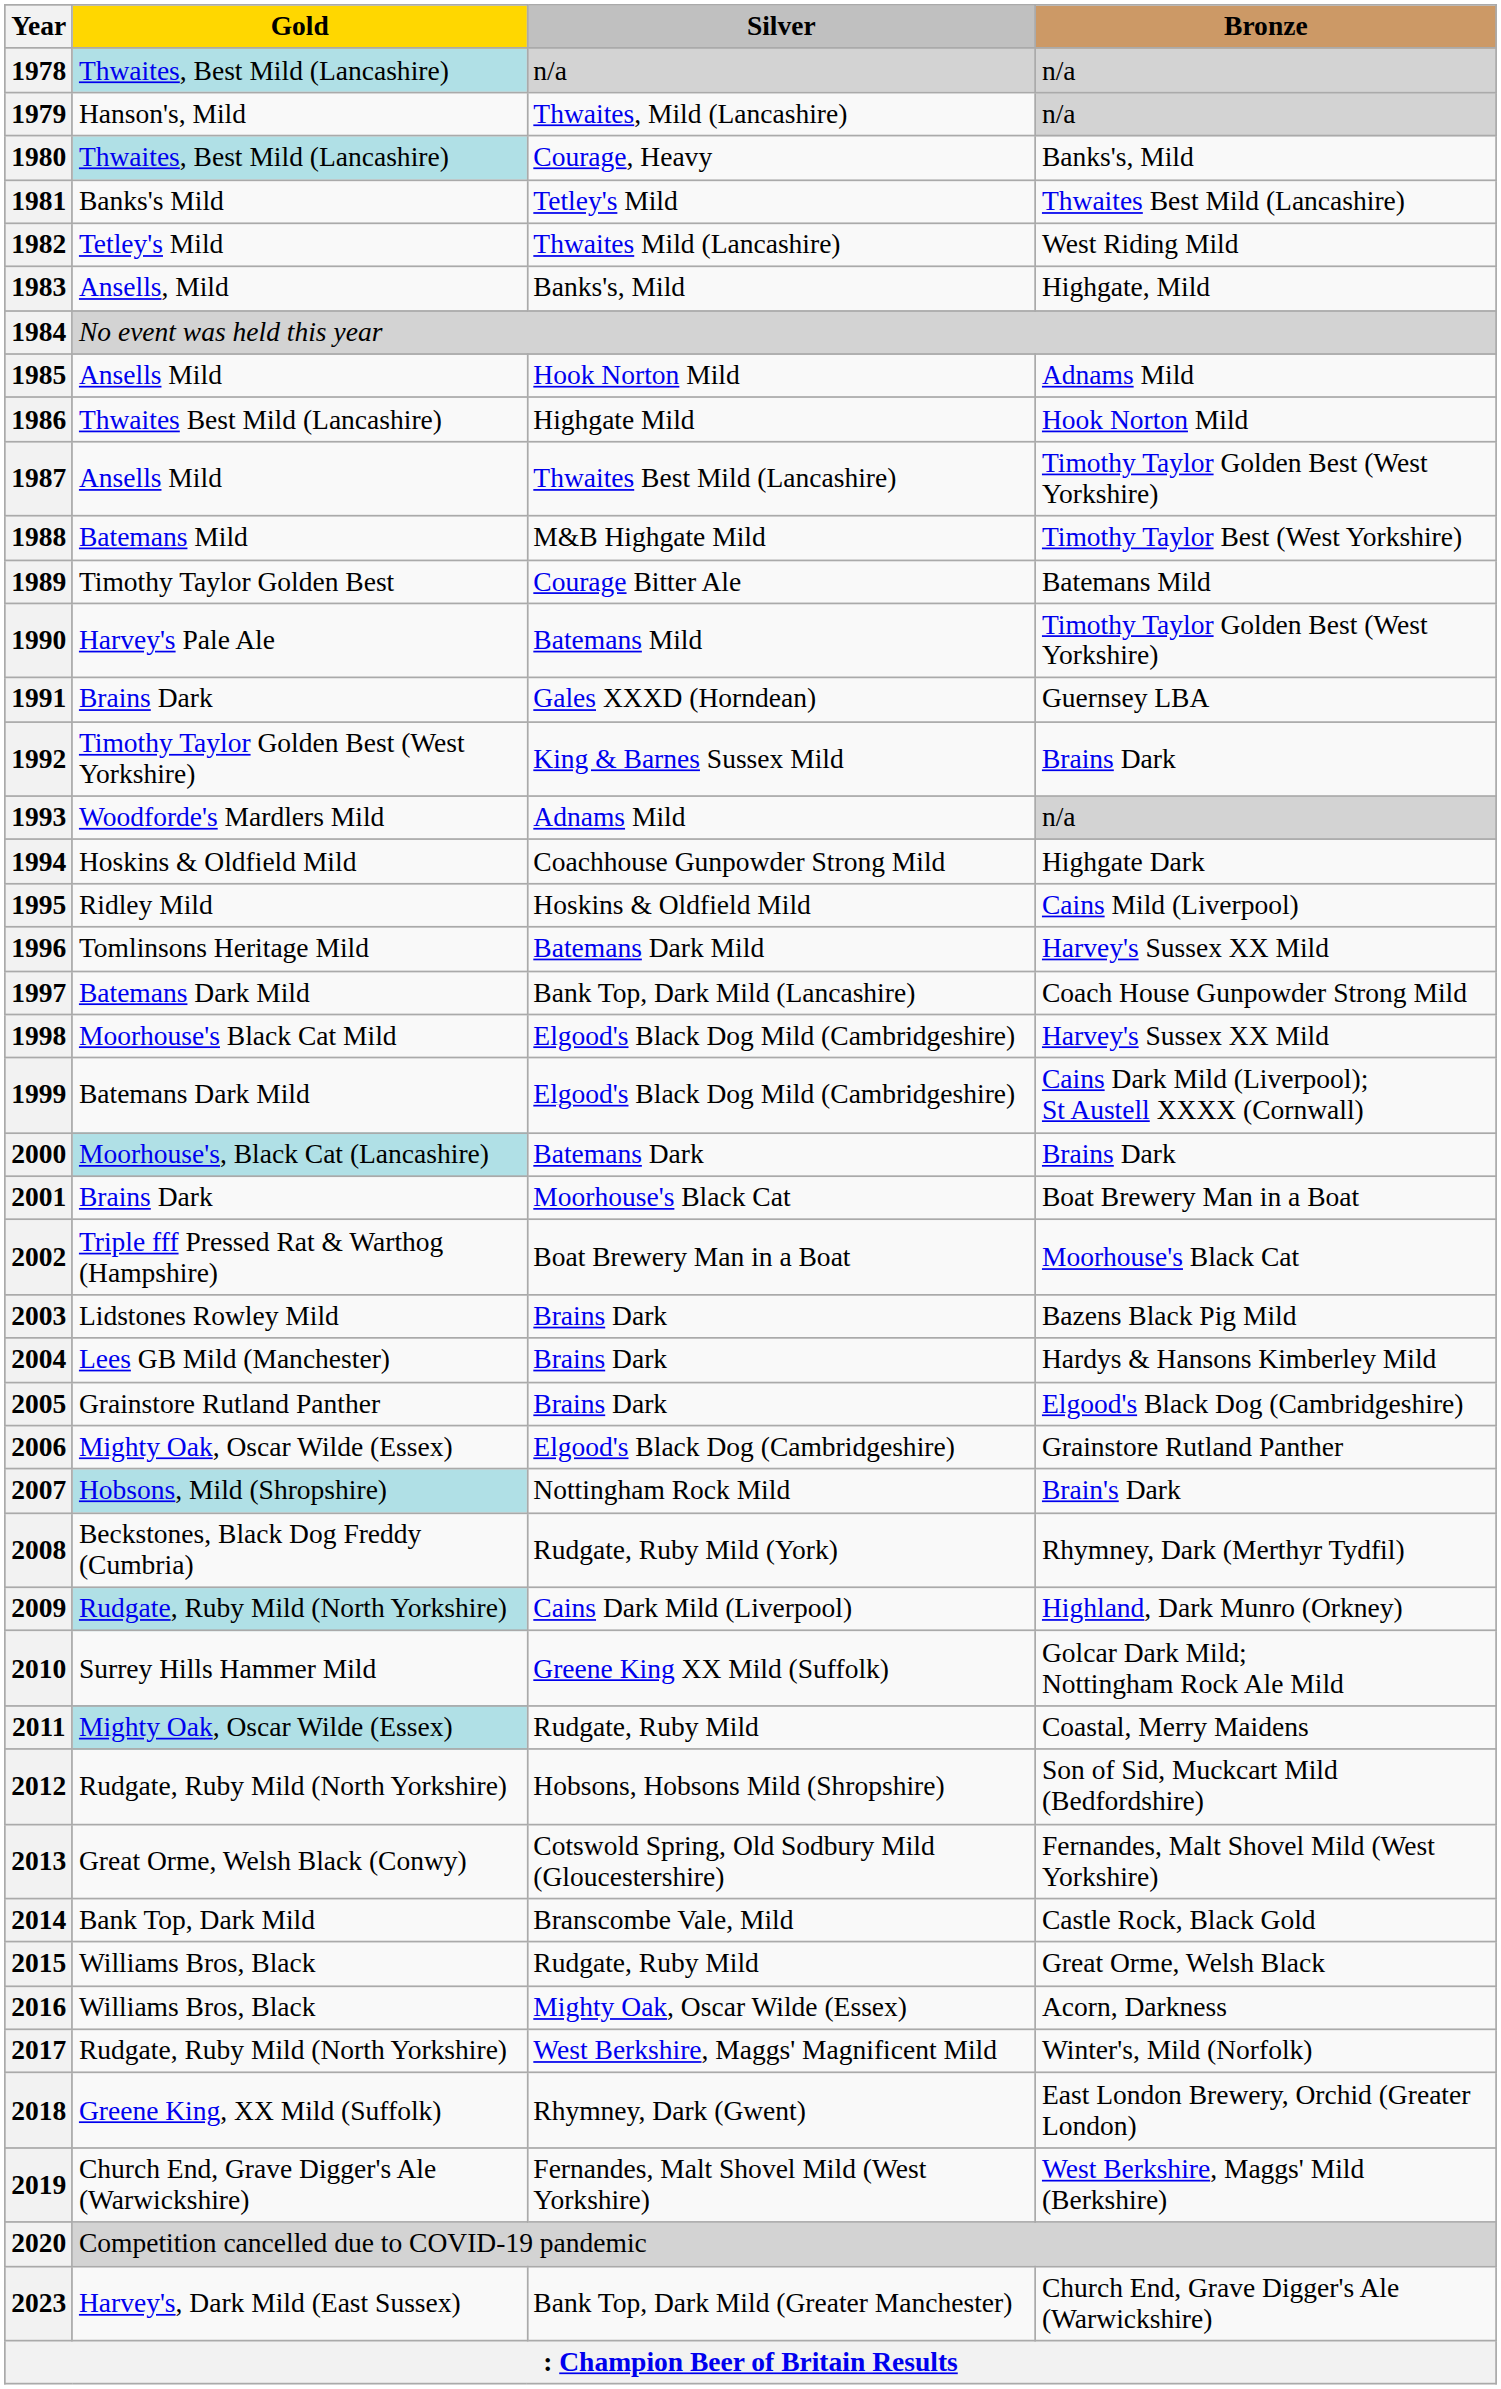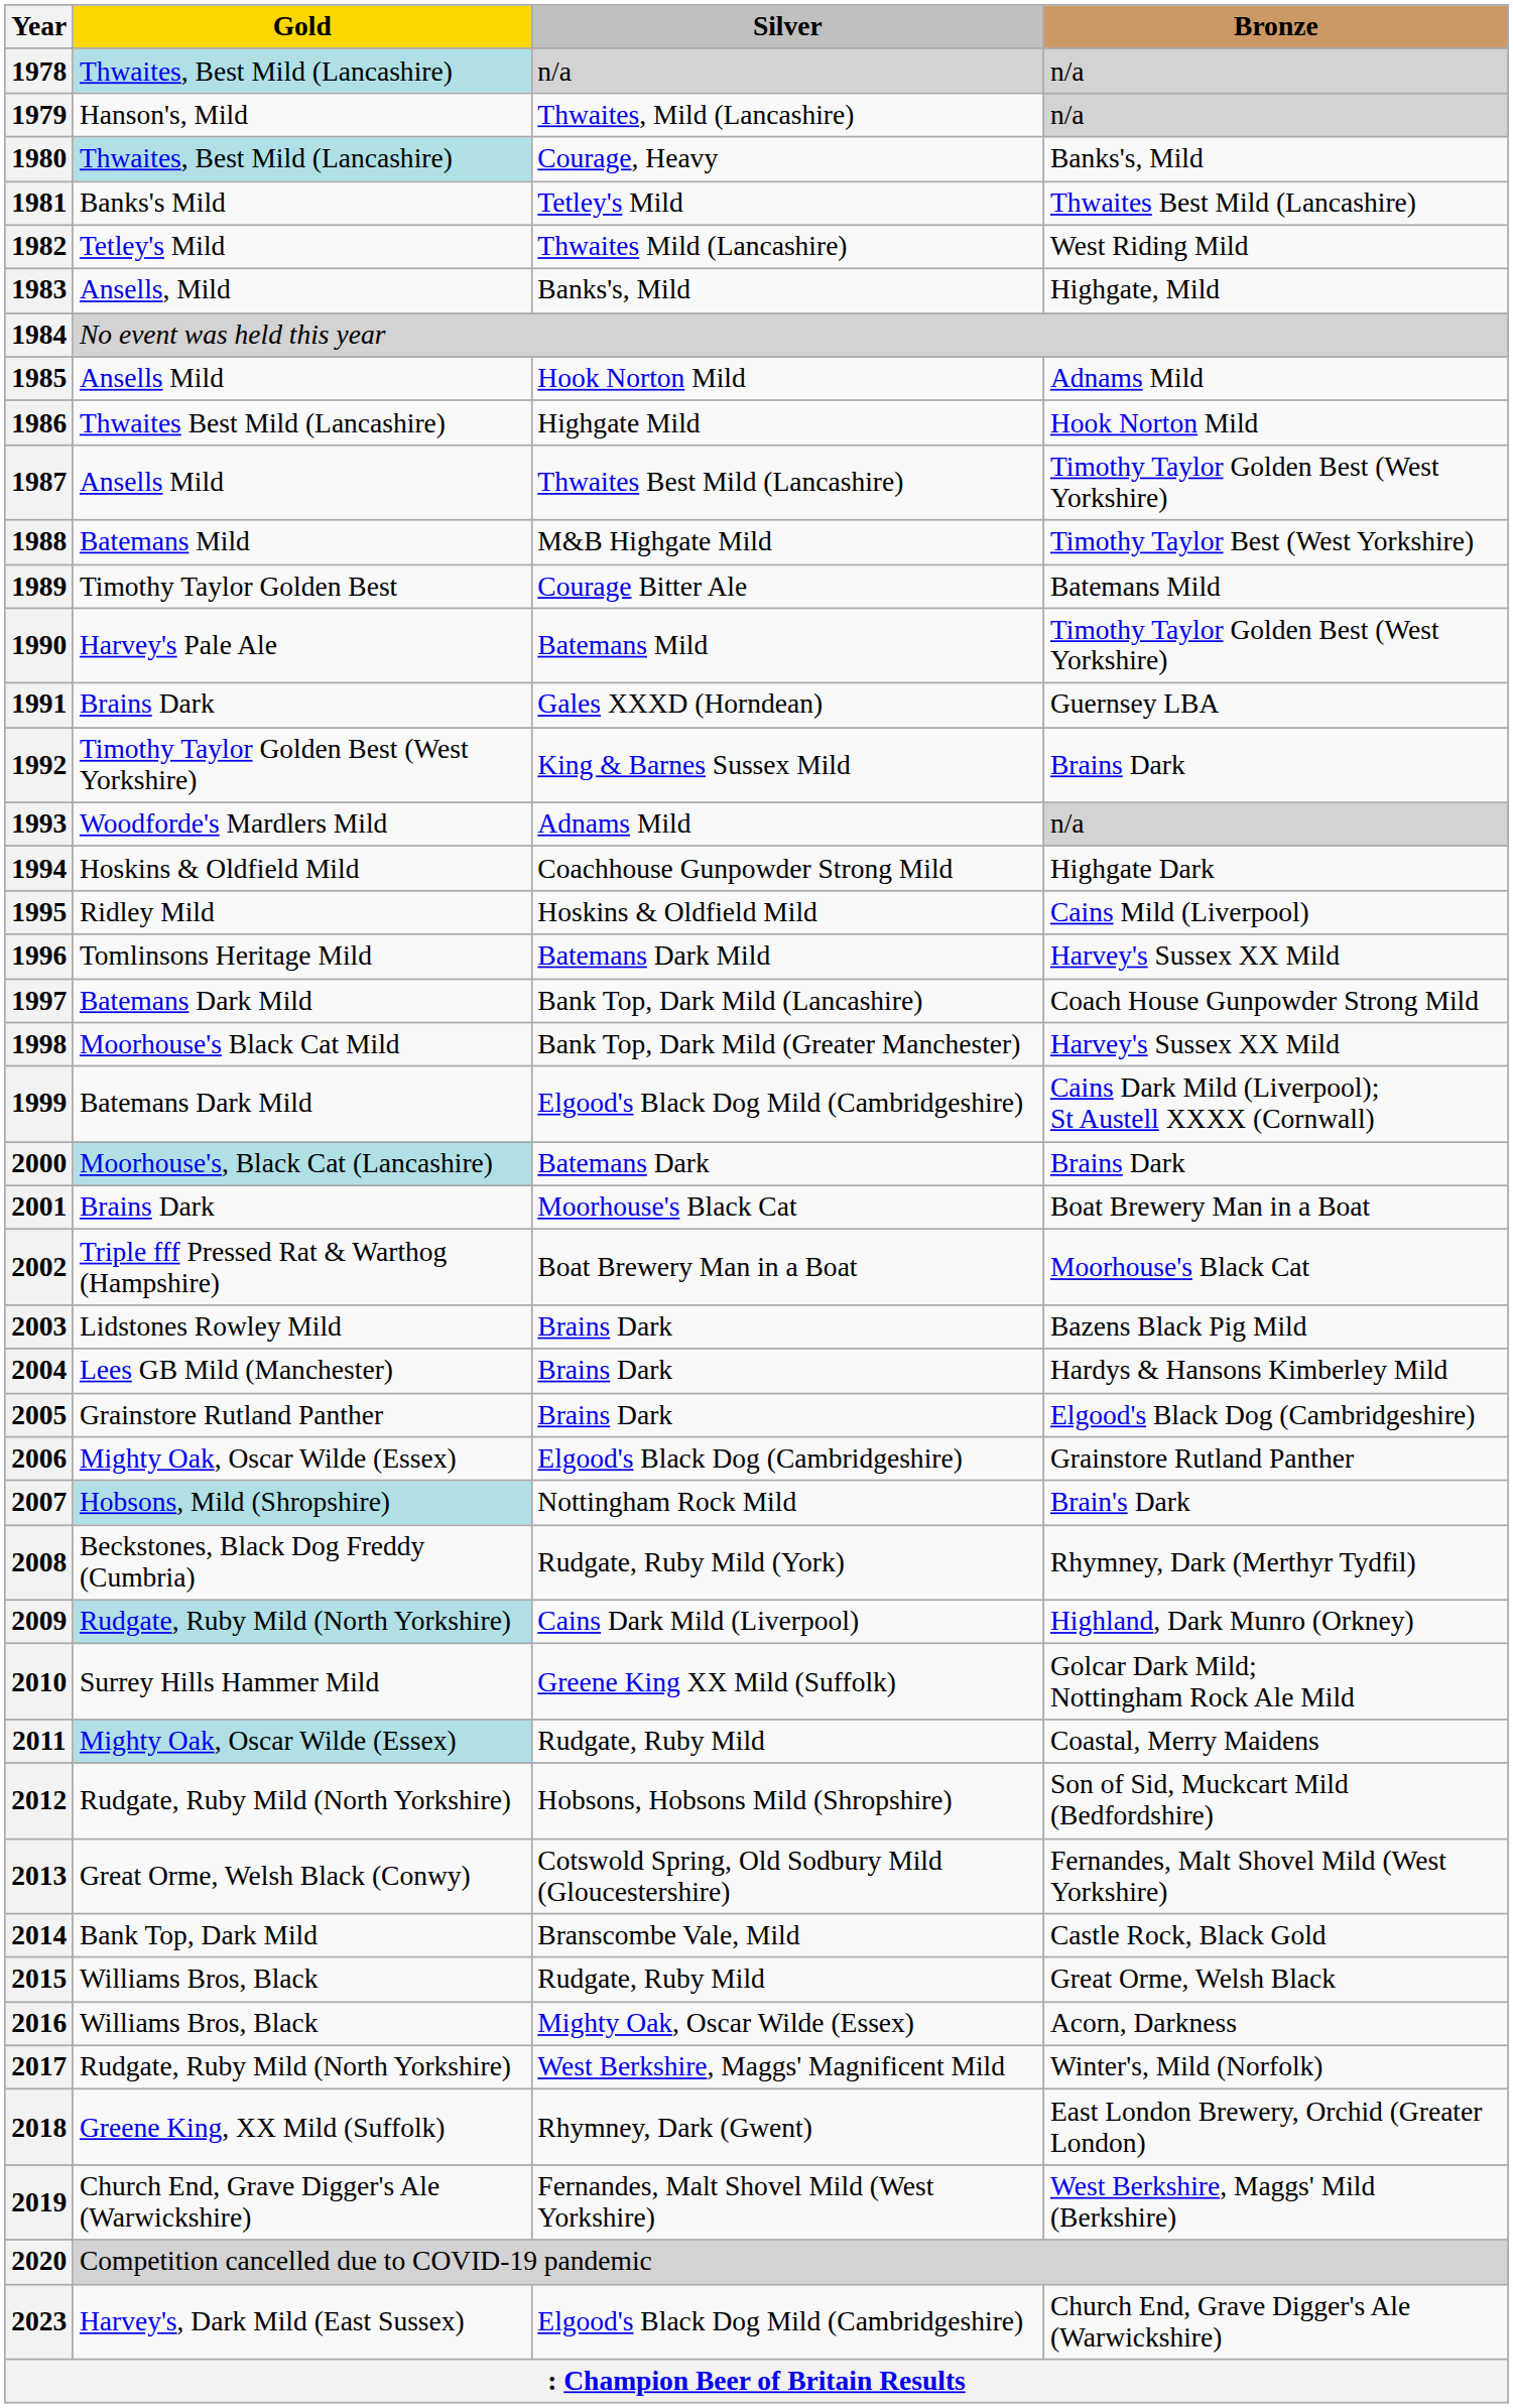 <table class="wikitable">
 <tr>
 <th>Year</th>
 <th style="background:gold;"><strong>Gold</strong></th>
 <th style="background:silver;"><strong>Silver</strong></th>
 <th style="background:#c96;"><strong>Bronze</strong></th>
 </tr>
 <tr>
 <th>1978</th>
 <td style="background:powderblue;"><a href='#'>Thwaites</a>, Best Mild (Lancashire)</td>
 <td style="background:lightgray;">n/a</td>
 <td style="background:lightgray;">n/a</td>
 </tr>
 <tr>
 <th>1979</th>
 <td>Hanson's, Mild</td>
 <td><a href='#'>Thwaites</a>, Mild (Lancashire)</td>
 <td style="background:lightgray;">n/a</td>
 </tr>
 <tr>
 <th>1980</th>
 <td style="background:powderblue;"><a href='#'>Thwaites</a>, Best Mild (Lancashire)</td>
 <td><a href='#'>Courage</a>, Heavy</td>
 <td>Banks's, Mild</td>
 </tr>
 <tr>
 <th>1981</th>
 <td>Banks's Mild</td>
 <td><a href='#'>Tetley's</a> Mild</td>
 <td><a href='#'>Thwaites</a> Best Mild (Lancashire)</td>
 </tr>
 <tr>
 <th>1982</th>
 <td><a href='#'>Tetley's</a> Mild</td>
 <td><a href='#'>Thwaites</a> Mild (Lancashire)</td>
 <td>West Riding Mild</td>
 </tr>
 <tr>
 <th>1983</th>
 <td><a href='#'>Ansells</a>, Mild</td>
 <td>Banks's, Mild</td>
 <td>Highgate, Mild</td>
 </tr>
 <tr>
 <th>1984</th>
 <td style="background:lightgray;" colspan="3"><em>No event was held this year</em></td>
 </tr>
 <tr>
 <th>1985</th>
 <td><a href='#'>Ansells</a> Mild</td>
 <td><a href='#'>Hook Norton</a> Mild</td>
 <td><a href='#'>Adnams</a> Mild</td>
 </tr>
 <tr>
 <th>1986</th>
 <td><a href='#'>Thwaites</a> Best Mild (Lancashire)</td>
 <td>Highgate Mild</td>
 <td><a href='#'>Hook Norton</a> Mild</td>
 </tr>
 <tr>
 <th>1987</th>
 <td><a href='#'>Ansells</a> Mild</td>
 <td><a href='#'>Thwaites</a> Best Mild (Lancashire)</td>
 <td><a href='#'>Timothy Taylor</a> Golden Best (West Yorkshire)</td>
 </tr>
 <tr>
 <th>1988</th>
 <td><a href='#'>Batemans</a> Mild</td>
 <td>M&B Highgate Mild</td>
 <td><a href='#'>Timothy Taylor</a> Best (West Yorkshire)</td>
 </tr>
 <tr>
 <th>1989</th>
 <td>Timothy Taylor Golden Best</td>
 <td><a href='#'>Courage</a> Bitter Ale</td>
 <td>Batemans Mild</td>
 </tr>
 <tr>
 <th>1990</th>
 <td><a href='#'>Harvey's</a> Pale Ale</td>
 <td><a href='#'>Batemans</a> Mild</td>
 <td><a href='#'>Timothy Taylor</a> Golden Best (West Yorkshire)</td>
 </tr>
 <tr>
 <th>1991</th>
 <td><a href='#'>Brains</a> Dark</td>
 <td><a href='#'>Gales</a> XXXD (Horndean)</td>
 <td>Guernsey LBA</td>
 </tr>
 <tr>
 <th>1992</th>
 <td><a href='#'>Timothy Taylor</a> Golden Best (West Yorkshire)</td>
 <td><a href='#'>King & Barnes</a> Sussex Mild</td>
 <td><a href='#'>Brains</a> Dark</td>
 </tr>
 <tr>
 <th>1993</th>
 <td><a href='#'>Woodforde's</a> Mardlers Mild</td>
 <td><a href='#'>Adnams</a> Mild</td>
 <td style="background:lightgray;">n/a</td>
 </tr>
 <tr>
 <th>1994</th>
 <td>Hoskins & Oldfield Mild</td>
 <td>Coachhouse Gunpowder Strong Mild</td>
 <td>Highgate Dark</td>
 </tr>
 <tr>
 <th>1995</th>
 <td>Ridley Mild</td>
 <td>Hoskins & Oldfield Mild</td>
 <td><a href='#'>Cains</a> Mild (Liverpool)</td>
 </tr>
 <tr>
 <th>1996</th>
 <td>Tomlinsons Heritage Mild</td>
 <td><a href='#'>Batemans</a> Dark Mild</td>
 <td><a href='#'>Harvey's</a> Sussex XX Mild</td>
 </tr>
 <tr>
 <th>1997</th>
 <td><a href='#'>Batemans</a> Dark Mild</td>
 <td>Bank Top, Dark Mild (Lancashire)</td>
 <td>Coach House Gunpowder Strong Mild</td>
 </tr>
 <tr>
 <th>1998</th>
 <td><a href='#'>Moorhouse's</a> Black Cat Mild</td>
-<td><a href='#'>Elgood's</a> Black Dog Mild (Cambridgeshire)</td>
+<td>Bank Top, Dark Mild (Greater Manchester)</td>
 <td><a href='#'>Harvey's</a> Sussex XX Mild</td>
 </tr>
 <tr>
 <th>1999</th>
 <td>Batemans Dark Mild</td>
 <td><a href='#'>Elgood's</a> Black Dog Mild (Cambridgeshire)</td>
 <td><a href='#'>Cains</a> Dark Mild (Liverpool);<br> <a href='#'>St Austell</a> XXXX (Cornwall)</td>
 </tr>
 <tr>
 <th>2000</th>
 <td style="background:powderblue;"><a href='#'>Moorhouse's</a>, Black Cat (Lancashire)</td>
 <td><a href='#'>Batemans</a> Dark</td>
 <td><a href='#'>Brains</a> Dark</td>
 </tr>
 <tr>
 <th>2001</th>
 <td><a href='#'>Brains</a> Dark</td>
 <td><a href='#'>Moorhouse's</a> Black Cat</td>
 <td>Boat Brewery Man in a Boat</td>
 </tr>
 <tr>
 <th>2002</th>
 <td><a href='#'>Triple fff</a> Pressed Rat & Warthog (Hampshire)</td>
 <td>Boat Brewery Man in a Boat</td>
 <td><a href='#'>Moorhouse's</a> Black Cat</td>
 </tr>
 <tr>
 <th>2003</th>
 <td>Lidstones Rowley Mild</td>
 <td><a href='#'>Brains</a> Dark</td>
 <td>Bazens Black Pig Mild</td>
 </tr>
 <tr>
 <th>2004</th>
 <td><a href='#'>Lees</a> GB Mild (Manchester)</td>
 <td><a href='#'>Brains</a> Dark</td>
 <td>Hardys & Hansons Kimberley Mild</td>
 </tr>
 <tr>
 <th>2005</th>
 <td>Grainstore Rutland Panther</td>
 <td><a href='#'>Brains</a> Dark</td>
 <td><a href='#'>Elgood's</a> Black Dog (Cambridgeshire)</td>
 </tr>
 <tr>
 <th>2006</th>
 <td><a href='#'>Mighty Oak</a>, Oscar Wilde (Essex)</td>
 <td><a href='#'>Elgood's</a> Black Dog (Cambridgeshire)</td>
 <td>Grainstore Rutland Panther</td>
 </tr>
 <tr>
 <th>2007</th>
 <td style="background:powderblue;"><a href='#'>Hobsons</a>, Mild (Shropshire)</td>
 <td>Nottingham Rock Mild</td>
 <td><a href='#'>Brain's</a> Dark</td>
 </tr>
 <tr>
 <th>2008</th>
 <td>Beckstones, Black Dog Freddy (Cumbria)</td>
 <td>Rudgate, Ruby Mild (York)</td>
 <td>Rhymney, Dark (Merthyr Tydfil)</td>
 </tr>
 <tr>
 <th>2009</th>
 <td style="background:powderblue;"><a href='#'>Rudgate</a>, Ruby Mild (North Yorkshire)</td>
 <td><a href='#'>Cains</a> Dark Mild (Liverpool)</td>
 <td><a href='#'>Highland</a>, Dark Munro (Orkney)</td>
 </tr>
 <tr>
 <th>2010</th>
 <td>Surrey Hills Hammer Mild</td>
 <td><a href='#'>Greene King</a> XX Mild (Suffolk)</td>
 <td>Golcar Dark Mild;<br>Nottingham Rock Ale Mild</td>
 </tr>
 <tr>
 <th>2011</th>
 <td style="background:powderblue;"><a href='#'>Mighty Oak</a>, Oscar Wilde (Essex)</td>
 <td>Rudgate, Ruby Mild</td>
 <td>Coastal, Merry Maidens</td>
 </tr>
 <tr>
 <th>2012</th>
 <td>Rudgate, Ruby Mild (North Yorkshire)</td>
 <td>Hobsons, Hobsons Mild (Shropshire)</td>
 <td>Son of Sid, Muckcart Mild (Bedfordshire)</td>
 </tr>
 <tr>
 <th>2013</th>
 <td>Great Orme, Welsh Black (Conwy)</td>
 <td>Cotswold Spring, Old Sodbury Mild (Gloucestershire)</td>
 <td>Fernandes, Malt Shovel Mild (West Yorkshire)</td>
 </tr>
 <tr>
 <th>2014</th>
 <td>Bank Top, Dark Mild</td>
 <td>Branscombe Vale, Mild</td>
 <td>Castle Rock, Black Gold</td>
 </tr>
 <tr>
 <th>2015</th>
 <td>Williams Bros, Black</td>
 <td>Rudgate, Ruby Mild</td>
 <td>Great Orme, Welsh Black</td>
 </tr>
 <tr>
 <th>2016</th>
 <td>Williams Bros, Black</td>
 <td><a href='#'>Mighty Oak</a>, Oscar Wilde (Essex)</td>
 <td>Acorn, Darkness</td>
 </tr>
 <tr>
 <th>2017</th>
 <td>Rudgate, Ruby Mild (North Yorkshire)</td>
 <td><a href='#'>West Berkshire</a>, Maggs' Magnificent Mild</td>
 <td>Winter's, Mild (Norfolk)</td>
 </tr>
 <tr>
 <th>2018</th>
 <td><a href='#'>Greene King</a>, XX Mild (Suffolk)</td>
 <td>Rhymney, Dark (Gwent)</td>
 <td>East London Brewery, Orchid (Greater London)</td>
 </tr>
 <tr>
 <th>2019</th>
 <td>Church End, Grave Digger's Ale (Warwickshire) </td>
 <td>Fernandes, Malt Shovel Mild (West Yorkshire)</td>
 <td><a href='#'>West Berkshire</a>, Maggs' Mild (Berkshire)</td>
 </tr>
 <tr>
 <th>2020</th>
 <td style="background:lightgray;" colspan="3">Competition cancelled due to COVID-19 pandemic</td>
 </tr>
 <tr>
 <th>2023</th>
 <td><a href='#'>Harvey's</a>, Dark Mild (East Sussex)</td>
-<td>Bank Top, Dark Mild (Greater Manchester)</td>
+<td><a href='#'>Elgood's</a> Black Dog Mild (Cambridgeshire)</td>
 <td>Church End, Grave Digger's Ale (Warwickshire)</td>
 </tr>
 <tr>
 <th colspan="4">: <a href='#'>Champion Beer of Britain Results</a></th>
 </tr>
 </table>
